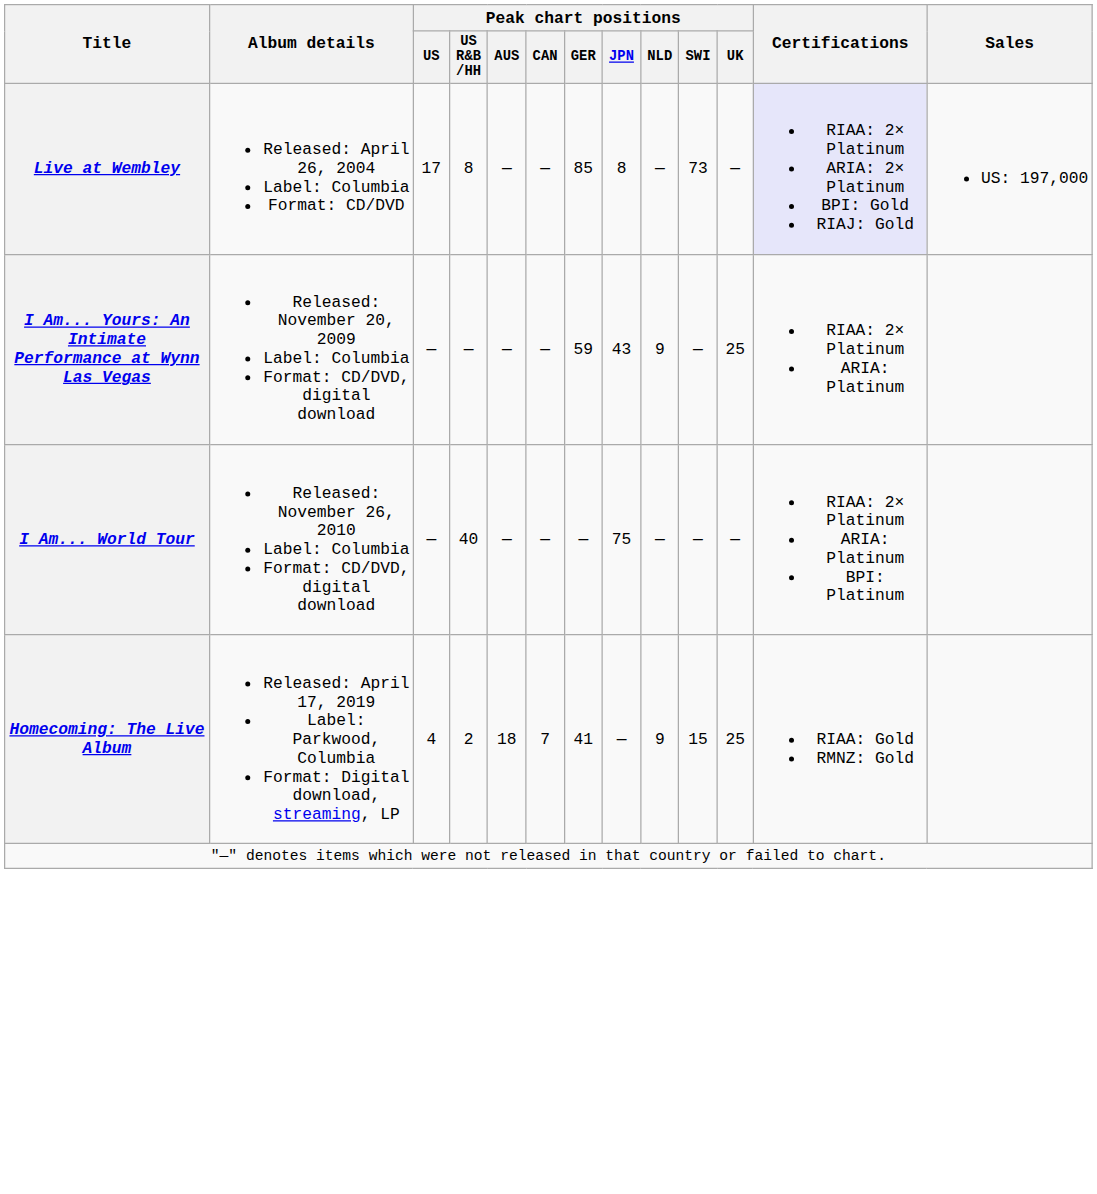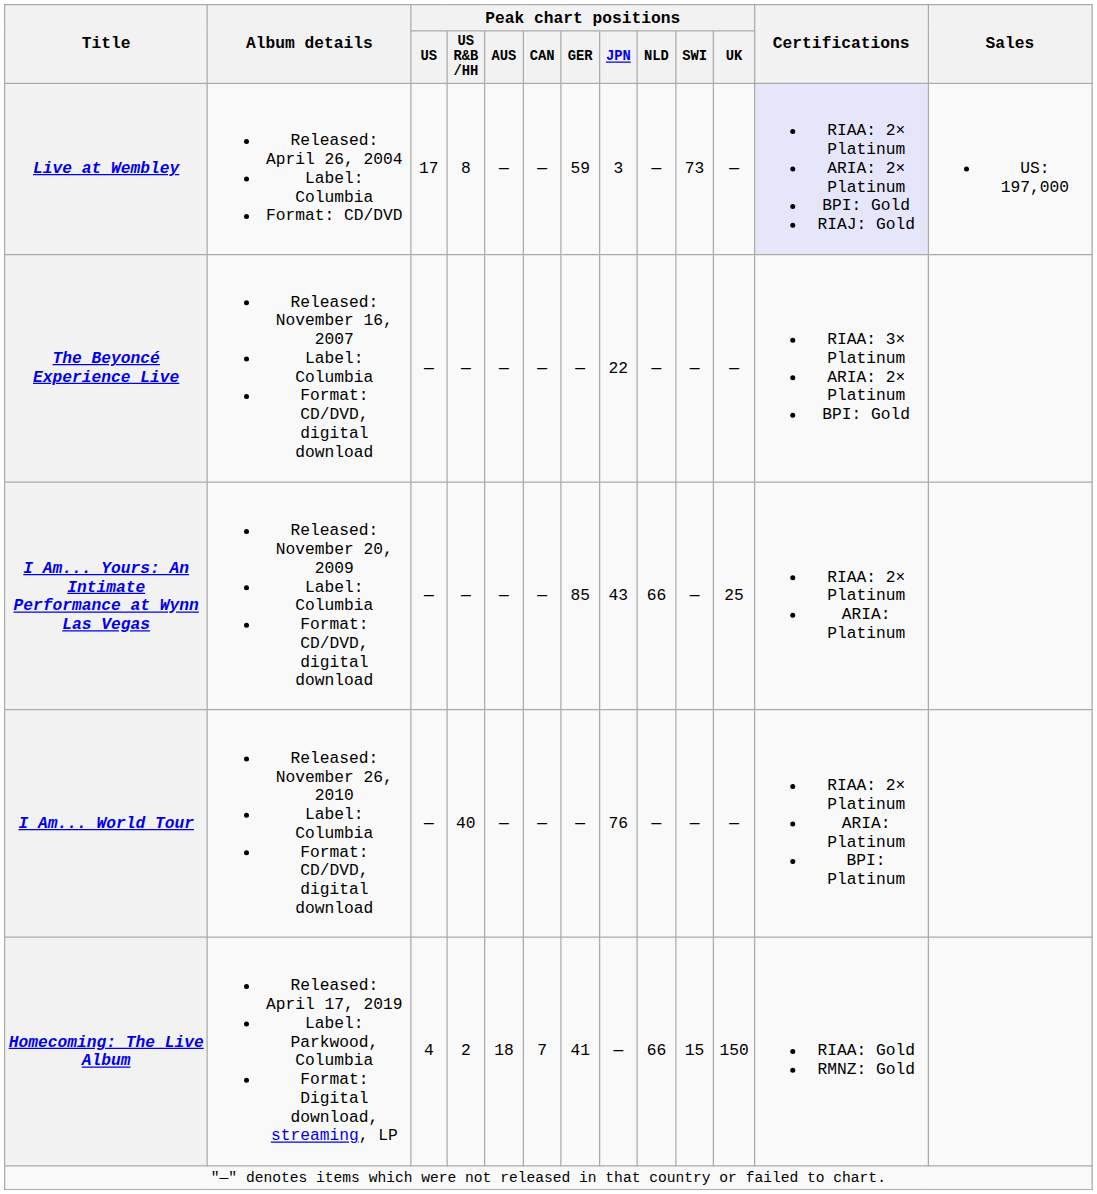 <table class="wikitable plainrowheaders" style="text-align:center;" border="1">
 <tr>
 <th scope="col" rowspan="2" style="width:17.5em;">Title</th>
 <th scope="col" rowspan="2" style="width:15em;">Album details</th>
 <th scope="col" colspan="9">Peak chart positions</th>
 <th scope="col" rowspan="2" style="width:12em;">Certifications</th>
 <th scope="col" rowspan="2" style="width:12em;">Sales</th>
 </tr>
 <tr>
 <th scope="col" style="width:2.75em;font-size:85%;">US<br></th>
 <th scope="col" style="width:2.75em;font-size:85%;">US<br>R&B<br>/HH<br></th>
 <th scope="col" style="width:2.75em;font-size:85%;">AUS<br></th>
 <th scope="col" style="width:2.75em;font-size:85%;">CAN<br></th>
 <th scope="col" style="width:2.75em;font-size:85%;">GER<br></th>
 <th scope="col" style="width:2.75em;font-size:85%;"><a href='#'>JPN</a><br></th>
 <th scope="col" style="width:2.75em;font-size:85%;">NLD<br></th>
 <th scope="col" style="width:2.75em;font-size:85%;">SWI<br></th>
 <th scope="col" style="width:2.75em;font-size:85%;">UK<br></th>
 </tr>
 <tr>
 <th scope="row"><em><a href='#'>Live at Wembley</a></em></th>
 <td><br><ul><li>Released: April 26, 2004</li><li>Label: Columbia</li><li>Format: CD/DVD</li></ul></td>
 <td>17</td>
 <td>8</td>
 <td>—</td>
 <td>—</td>
-<td>85</td>
-<td>8</td>
+<td>59</td>
+<td>3</td>
 <td>—</td>
 <td>73</td>
 <td>—</td>
 <td style="background: lavender;"><br><ul><li>RIAA: 2× Platinum</li><li>ARIA: 2× Platinum</li><li>BPI: Gold</li><li>RIAJ: Gold</li></ul></td>
 <td><br><ul><li>US: 197,000</li></ul></td>
+</tr>
+<tr>
+<th scope="row"><em><a href='#'>The Beyoncé Experience Live</a></em></th>
+<td><br><ul><li>Released: November 16, 2007</li><li>Label: Columbia</li><li>Format: CD/DVD, digital download</li></ul></td>
+<td>—</td>
+<td>—</td>
+<td>—</td>
+<td>—</td>
+<td>—</td>
+<td>22</td>
+<td>—</td>
+<td>—</td>
+<td>—</td>
+<td><br><ul><li>RIAA: 3× Platinum</li><li>ARIA: 2× Platinum</li><li>BPI: Gold</li></ul></td>
+<td></td>
 </tr>
 <tr>
 <th scope="row"><em><a href='#'>I Am... Yours: An Intimate<br>Performance at Wynn Las Vegas</a></em></th>
 <td><br><ul><li>Released: November 20, 2009</li><li>Label: Columbia</li><li>Format: CD/DVD, digital download</li></ul></td>
 <td>—</td>
 <td>—</td>
 <td>—</td>
 <td>—</td>
-<td>59</td>
+<td>85</td>
 <td>43</td>
-<td>9</td>
+<td>66</td>
 <td>—</td>
 <td>25</td>
 <td><br><ul><li>RIAA: 2× Platinum</li><li>ARIA: Platinum</li></ul></td>
 <td></td>
 </tr>
 <tr>
 <th scope="row"><em><a href='#'>I Am... World Tour</a></em></th>
 <td><br><ul><li>Released: November 26, 2010</li><li>Label: Columbia</li><li>Format: CD/DVD, digital download</li></ul></td>
 <td>—</td>
 <td>40</td>
 <td>—</td>
 <td>—</td>
 <td>—</td>
-<td>75</td>
+<td>76</td>
 <td>—</td>
 <td>—</td>
 <td>—</td>
 <td><br><ul><li>RIAA: 2× Platinum</li><li>ARIA: Platinum</li><li>BPI: Platinum</li></ul></td>
 <td></td>
 </tr>
 <tr>
 <th scope="row"><em><a href='#'>Homecoming: The Live Album</a></em></th>
 <td><br><ul><li>Released: April 17, 2019</li><li>Label: Parkwood, Columbia</li><li>Format: Digital download, <a href='#'>streaming</a>, LP</li></ul></td>
 <td>4</td>
 <td>2</td>
 <td>18</td>
 <td>7</td>
 <td>41</td>
 <td>—</td>
-<td>9</td>
+<td>66</td>
 <td>15</td>
-<td>25</td>
+<td>150</td>
 <td><br><ul><li>RIAA: Gold</li><li>RMNZ: Gold</li></ul></td>
 <td></td>
 </tr>
 <tr>
 <td colspan="13" style="font-size:90%;">"—" denotes items which were not released in that country or failed to chart.</td>
 </tr>
 </table>
